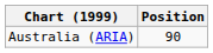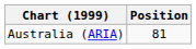 <table class="wikitable">
 <tr>
 <th>Chart (1999)</th>
 <th>Position</th>
 </tr>
 <tr>
 <td>Australia (<a href='#'>ARIA</a>)</td>
-<td align="center">90</td>
+<td align="center">81</td>
 </tr>
 </table>
